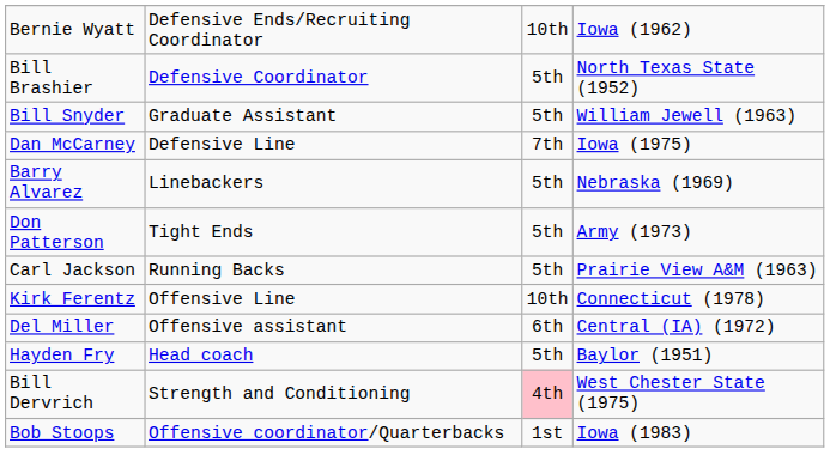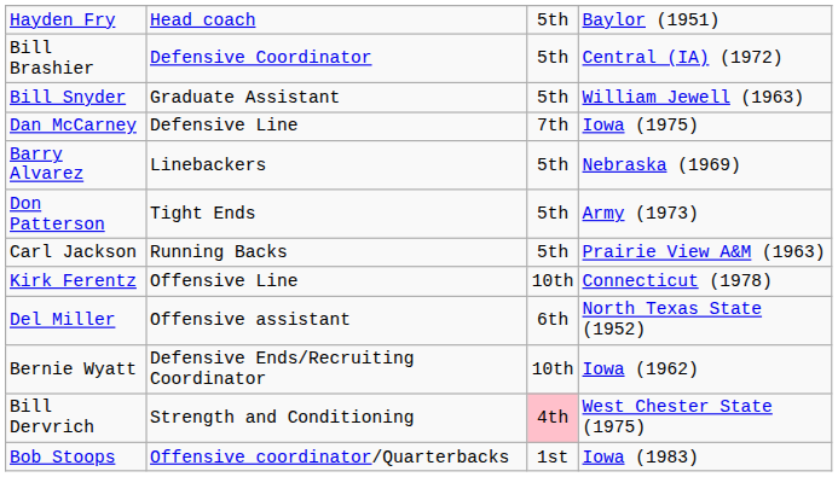 <table class="wikitable" border="1" style="font-size:100%;">
 <tr>
 </tr>
 <tr align="left">
-<td>Bernie Wyatt</td>
-<td>Defensive Ends/Recruiting Coordinator</td>
-<td - align="center">10th</td>
-<td><a href='#'>Iowa</a> (1962)</td>
+<td><a href='#'>Hayden Fry</a></td>
+<td><a href='#'>Head coach</a></td>
+<td - align="center">5th</td>
+<td><a href='#'>Baylor</a> (1951)</td>
 </tr>
 <tr align="left">
 <td>Bill Brashier</td>
 <td><a href='#'>Defensive Coordinator</a></td>
 <td - align="center">5th</td>
-<td><a href='#'>North Texas State</a> (1952)</td>
+<td><a href='#'>Central (IA)</a> (1972)</td>
 </tr>
 <tr align="left">
 <td><a href='#'>Bill Snyder</a></td>
 <td>Graduate Assistant</td>
 <td - align="center">5th</td>
 <td><a href='#'>William Jewell</a> (1963)</td>
 </tr>
 <tr align="left">
 <td><a href='#'>Dan McCarney</a></td>
 <td>Defensive Line</td>
 <td - align="center">7th</td>
 <td><a href='#'>Iowa</a> (1975)</td>
 </tr>
 <tr align="left">
 <td><a href='#'>Barry Alvarez</a></td>
 <td>Linebackers</td>
 <td - align="center">5th</td>
 <td><a href='#'>Nebraska</a> (1969)</td>
 </tr>
 <tr align="left">
 <td><a href='#'>Don Patterson</a></td>
 <td>Tight Ends</td>
 <td - align="center">5th</td>
 <td><a href='#'>Army</a> (1973)</td>
 </tr>
 <tr align="left">
 <td>Carl Jackson</td>
 <td>Running Backs</td>
 <td - align="center">5th</td>
 <td><a href='#'>Prairie View A&M</a> (1963)</td>
 </tr>
 <tr align="left">
 <td><a href='#'>Kirk Ferentz</a></td>
 <td>Offensive Line</td>
 <td - align="center">10th</td>
 <td><a href='#'>Connecticut</a> (1978)</td>
 </tr>
 <tr align="left">
 <td><a href='#'>Del Miller</a></td>
 <td>Offensive assistant</td>
 <td - align="center">6th</td>
-<td><a href='#'>Central (IA)</a> (1972)</td>
+<td><a href='#'>North Texas State</a> (1952)</td>
 </tr>
 <tr align="left">
-<td><a href='#'>Hayden Fry</a></td>
-<td><a href='#'>Head coach</a></td>
-<td - align="center">5th</td>
-<td><a href='#'>Baylor</a> (1951)</td>
+<td>Bernie Wyatt</td>
+<td>Defensive Ends/Recruiting Coordinator</td>
+<td - align="center">10th</td>
+<td><a href='#'>Iowa</a> (1962)</td>
 </tr>
 <tr align="left">
 <td>Bill Dervrich</td>
 <td>Strength and Conditioning</td>
 <td - align="center" style="background: pink;">4th</td>
 <td><a href='#'>West Chester State</a> (1975)</td>
 </tr>
 <tr align="left">
 <td><a href='#'>Bob Stoops</a></td>
 <td><a href='#'>Offensive coordinator</a>/Quarterbacks</td>
 <td - align="center">1st</td>
 <td><a href='#'>Iowa</a> (1983)</td>
 </tr>
 </table>
